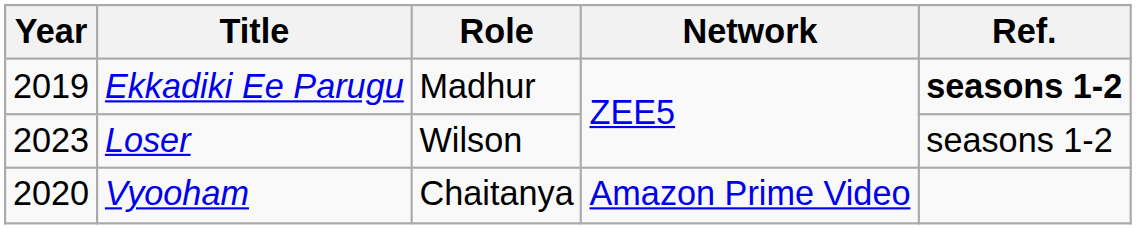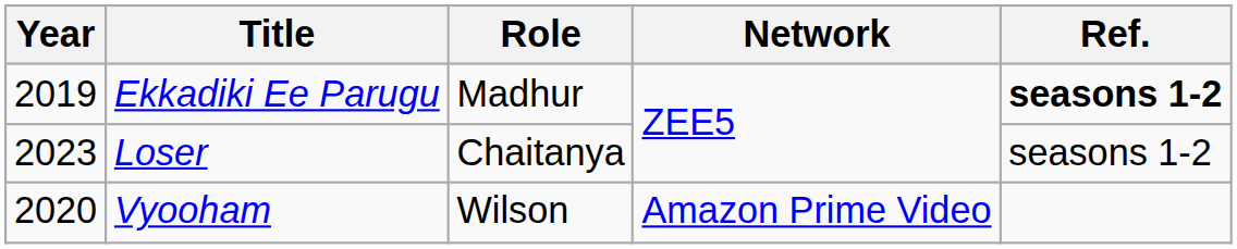 <table class="wikitable sortable">
 <tr>
 <th>Year</th>
 <th>Title</th>
 <th>Role</th>
 <th>Network</th>
 <th scope="col" class="unsortable">Ref.</th>
 </tr>
 <tr>
 <td>2019</td>
 <td><em><a href='#'>Ekkadiki Ee Parugu</a></em></td>
 <td>Madhur</td>
 <td rowspan="2"><a href='#'>ZEE5</a></td>
 <td><strong>seasons 1-2</strong></td>
 </tr>
 <tr>
 <td>2023</td>
 <td><em><a href='#'>Loser</a></em></td>
-<td>Wilson</td>
+<td>Chaitanya</td>
 <td>seasons 1-2</td>
 </tr>
 <tr>
 <td>2020</td>
 <td><a href='#'><em>Vyooham</em></a></td>
-<td>Chaitanya</td>
+<td>Wilson</td>
 <td><a href='#'>Amazon Prime Video</a></td>
 <td></td>
 </tr>
 </table>
